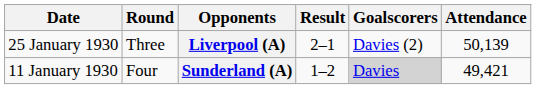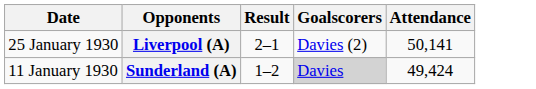 <table class="wikitable plainrowheaders sortable">
 <tr>
 <th scope=col>Date</th>
-<th scope=col>Round</th>
 <th scope=col>Opponents</th>
 <th scope=col>Result</th>
 <th scope=col class=unsortable>Goalscorers</th>
 <th scope=col>Attendance</th>
 </tr>
 <tr>
 <td>25 January 1930</td>
-<td>Three</td>
 <th scope=row><a href='#'>Liverpool</a> (A)</th>
 <td align=center>2–1</td>
 <td><a href='#'>Davies</a> (2)</td>
-<td align=center>50,139</td>
+<td align=center>50,141</td>
 </tr>
 <tr>
 <td>11 January 1930</td>
-<td>Four</td>
 <th scope=row><a href='#'>Sunderland</a> (A)</th>
 <td align=center>1–2</td>
 <td style="background: lightgrey;"><a href='#'>Davies</a></td>
-<td align=center>49,421</td>
+<td align=center>49,424</td>
 </tr>
 </table>
